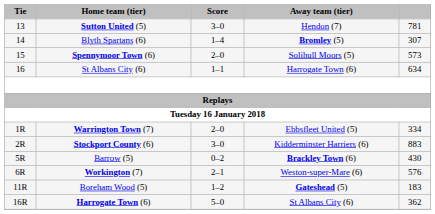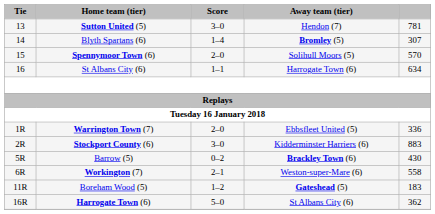 <table class="wikitable" style="width: 700px; background:WhiteSmoke; text-align:center; font-size:90%">
 <tr>
 <td scope="col" style="width:  7.50%; background:silver;"><strong>Tie</strong></td>
 <td scope="col" style="width: 36.25%; background:silver;"><strong>Home team (tier)</strong></td>
 <td scope="col" style="width: 12.50%; background:silver;"><strong>Score</strong></td>
 <td scope="col" style="width: 36.25%; background:silver;"><strong>Away team (tier)</strong></td>
 <td scope="col" style="width:  7.50%; background:silver;"><strong></strong></td>
 </tr>
 <tr>
 <td>13</td>
 <td><strong><a href='#'>Sutton United</a></strong> (5)</td>
 <td>3–0</td>
 <td><a href='#'>Hendon</a> (7)</td>
 <td>781</td>
 </tr>
 <tr>
 <td>14</td>
 <td><a href='#'>Blyth Spartans</a> (6)</td>
 <td>1–4</td>
 <td><strong><a href='#'>Bromley</a></strong> (5)</td>
 <td>307</td>
 </tr>
 <tr>
 <td>15</td>
 <td><strong><a href='#'>Spennymoor Town</a></strong> (6)</td>
 <td>2–0</td>
 <td><a href='#'>Solihull Moors</a> (5)</td>
-<td>573</td>
+<td>570</td>
 </tr>
 <tr>
 <td>16</td>
 <td><a href='#'>St Albans City</a> (6)</td>
 <td>1–1</td>
 <td><a href='#'>Harrogate Town</a> (6)</td>
 <td>634</td>
 </tr>
 <tr>
 <td colspan="5" style="height: 20px; background:White;"></td>
 </tr>
 <tr>
 <td colspan="5" style= background:Silver><strong>Replays</strong></td>
 </tr>
 <tr>
 <td colspan="5" style= background:White><strong>Tuesday 16 January 2018</strong></td>
 </tr>
 <tr>
 <td>1R</td>
 <td><strong><a href='#'>Warrington Town</a></strong> (7)</td>
 <td>2–0</td>
 <td><a href='#'>Ebbsfleet United</a> (5)</td>
-<td>334</td>
+<td>336</td>
 </tr>
 <tr>
 <td>2R</td>
 <td><strong><a href='#'>Stockport County</a></strong> (6)</td>
 <td>3–0</td>
 <td><a href='#'>Kidderminster Harriers</a> (6)</td>
 <td>883</td>
 </tr>
 <tr>
 <td>5R</td>
 <td><a href='#'>Barrow</a> (5)</td>
 <td>0–2</td>
 <td><strong><a href='#'>Brackley Town</a></strong> (6)</td>
 <td>430</td>
 </tr>
 <tr>
 <td>6R</td>
 <td><strong><a href='#'>Workington</a></strong> (7)</td>
 <td>2–1</td>
 <td><a href='#'>Weston-super-Mare</a> (6)</td>
-<td>576</td>
+<td>558</td>
 </tr>
 <tr>
 <td>11R</td>
 <td><a href='#'>Boreham Wood</a> (5)</td>
 <td>1–2</td>
 <td><strong><a href='#'>Gateshead</a></strong> (5)</td>
 <td>183</td>
 </tr>
 <tr>
 <td>16R</td>
 <td><strong><a href='#'>Harrogate Town</a></strong> (6)</td>
 <td>5–0</td>
 <td><a href='#'>St Albans City</a> (6)</td>
 <td>362</td>
 </tr>
 <tr>
 </tr>
 </table>
